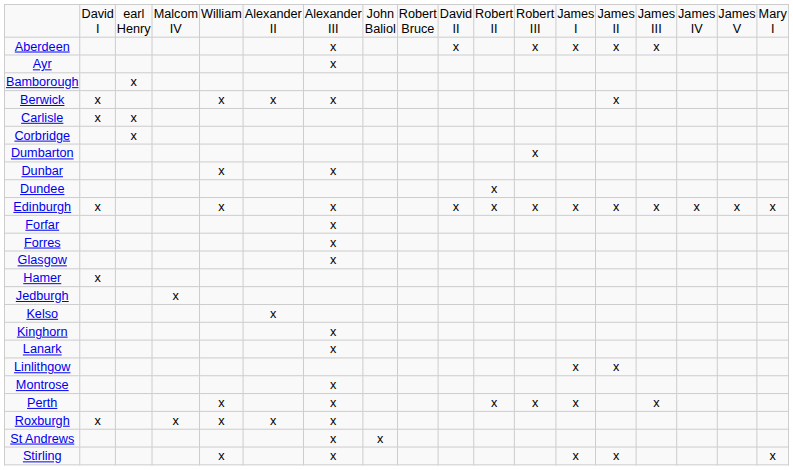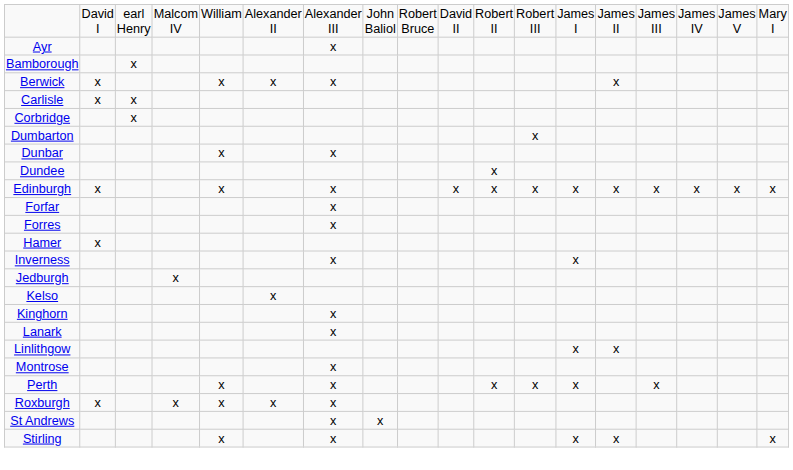 <table width= 100% align=center border=1 cellspacing=0 style="border: 1px #cccccc solid; border-collapse: collapse; background: #f9f9f9; margin: 0 position:right; font-size: 80%; vertical-align: top; text-align: center">
 <tr style="vertical-align: top; text-align: center">
 <td> </td>
 <td>David I</td>
 <td>earl<br>Henry</td>
 <td>Malcom IV</td>
 <td>William</td>
 <td>Alexander II</td>
 <td>Alexander III</td>
 <td>John<br>Baliol</td>
 <td>Robert<br>Bruce</td>
 <td>David II</td>
 <td>Robert II</td>
 <td>Robert III</td>
 <td>James I</td>
 <td>James II</td>
 <td>James III</td>
 <td>James IV</td>
 <td>James V</td>
 <td>Mary I</td>
-</tr>
-<tr>
-<td><a href='#'>Aberdeen</a></td>
-<td></td>
-<td></td>
-<td></td>
-<td></td>
-<td></td>
-<td>x</td>
-<td></td>
-<td></td>
-<td>x</td>
-<td></td>
-<td>x</td>
-<td>x</td>
-<td>x</td>
-<td>x</td>
-<td></td>
-<td></td>
-<td></td>
 </tr>
 <tr>
 <td><a href='#'>Ayr</a></td>
 <td></td>
 <td></td>
 <td></td>
 <td></td>
 <td></td>
 <td>x</td>
 <td></td>
 <td></td>
 <td></td>
 <td></td>
 <td></td>
 <td></td>
 <td></td>
 <td></td>
 <td></td>
 <td></td>
 <td></td>
 </tr>
 <tr>
 <td><a href='#'>Bamborough</a></td>
 <td></td>
 <td>x</td>
 <td></td>
 <td></td>
 <td></td>
 <td></td>
 <td></td>
 <td></td>
 <td></td>
 <td></td>
 <td></td>
 <td></td>
 <td></td>
 <td></td>
 <td></td>
 <td></td>
 <td></td>
 </tr>
 <tr>
 <td><a href='#'>Berwick</a></td>
 <td>x</td>
 <td></td>
 <td></td>
 <td>x</td>
 <td>x</td>
 <td>x</td>
 <td></td>
 <td></td>
 <td></td>
 <td></td>
 <td></td>
 <td></td>
 <td>x</td>
 <td></td>
 <td></td>
 <td></td>
 <td></td>
 </tr>
 <tr>
 <td><a href='#'>Carlisle</a></td>
 <td>x</td>
 <td>x</td>
 <td></td>
 <td></td>
 <td></td>
 <td></td>
 <td></td>
 <td></td>
 <td></td>
 <td></td>
 <td></td>
 <td></td>
 <td></td>
 <td></td>
 <td></td>
 <td></td>
 <td></td>
 </tr>
 <tr>
 <td><a href='#'>Corbridge</a></td>
 <td></td>
 <td>x</td>
 <td></td>
 <td></td>
 <td></td>
 <td></td>
 <td></td>
 <td></td>
 <td></td>
 <td></td>
 <td></td>
 <td></td>
 <td></td>
 <td></td>
 <td></td>
 <td></td>
 <td></td>
 </tr>
 <tr>
 <td><a href='#'>Dumbarton</a></td>
 <td></td>
 <td></td>
 <td></td>
 <td></td>
 <td></td>
 <td></td>
 <td></td>
 <td></td>
 <td></td>
 <td></td>
 <td>x</td>
 <td></td>
 <td></td>
 <td></td>
 <td></td>
 <td></td>
 <td></td>
 </tr>
 <tr>
 <td><a href='#'>Dunbar</a></td>
 <td></td>
 <td></td>
 <td></td>
 <td>x</td>
 <td></td>
 <td>x</td>
 <td></td>
 <td></td>
 <td></td>
 <td></td>
 <td></td>
 <td></td>
 <td></td>
 <td></td>
 <td></td>
 <td></td>
 <td></td>
 </tr>
 <tr>
 <td><a href='#'>Dundee</a></td>
 <td></td>
 <td></td>
 <td></td>
 <td></td>
 <td></td>
 <td></td>
 <td></td>
 <td></td>
 <td></td>
 <td>x</td>
 <td></td>
 <td></td>
 <td></td>
 <td></td>
 <td></td>
 <td></td>
 <td></td>
 </tr>
 <tr>
 <td><a href='#'>Edinburgh</a></td>
 <td>x</td>
 <td></td>
 <td></td>
 <td>x</td>
 <td></td>
 <td>x</td>
 <td></td>
 <td></td>
 <td>x</td>
 <td>x</td>
 <td>x</td>
 <td>x</td>
 <td>x</td>
 <td>x</td>
 <td>x</td>
 <td>x</td>
 <td>x</td>
 </tr>
 <tr>
 <td><a href='#'>Forfar</a></td>
 <td></td>
 <td></td>
 <td></td>
 <td></td>
 <td></td>
 <td>x</td>
 <td></td>
 <td></td>
 <td></td>
 <td></td>
 <td></td>
 <td></td>
 <td></td>
 <td></td>
 <td></td>
 <td></td>
 <td></td>
 </tr>
 <tr>
 <td><a href='#'>Forres</a></td>
 <td></td>
 <td></td>
 <td></td>
 <td></td>
 <td></td>
 <td>x</td>
 <td></td>
 <td></td>
 <td></td>
 <td></td>
 <td></td>
 <td></td>
 <td></td>
 <td></td>
 <td></td>
 <td></td>
 <td></td>
 </tr>
 <tr>
-<td><a href='#'>Glasgow</a></td>
+<td><a href='#'>Hamer</a></td>
+<td>x</td>
 <td></td>
 <td></td>
 <td></td>
 <td></td>
 <td></td>
-<td>x</td>
 <td></td>
 <td></td>
 <td></td>
 <td></td>
 <td></td>
 <td></td>
 <td></td>
 <td></td>
 <td></td>
 <td></td>
 <td></td>
 </tr>
 <tr>
-<td><a href='#'>Hamer</a></td>
+<td><a href='#'>Inverness</a></td>
+<td></td>
+<td></td>
+<td></td>
+<td></td>
+<td></td>
 <td>x</td>
 <td></td>
 <td></td>
 <td></td>
 <td></td>
 <td></td>
-<td></td>
-<td></td>
-<td></td>
-<td></td>
-<td></td>
-<td></td>
+<td>x</td>
 <td></td>
 <td></td>
 <td></td>
 <td></td>
 <td></td>
 </tr>
 <tr>
 <td><a href='#'>Jedburgh</a></td>
 <td></td>
 <td></td>
 <td>x</td>
 <td></td>
 <td></td>
 <td></td>
 <td></td>
 <td></td>
 <td></td>
 <td></td>
 <td></td>
 <td></td>
 <td></td>
 <td></td>
 <td></td>
 <td></td>
 <td></td>
 </tr>
 <tr>
 <td><a href='#'>Kelso</a></td>
 <td></td>
 <td></td>
 <td></td>
 <td></td>
 <td>x</td>
 <td></td>
 <td></td>
 <td></td>
 <td></td>
 <td></td>
 <td></td>
 <td></td>
 <td></td>
 <td></td>
 <td></td>
 <td></td>
 <td></td>
 </tr>
 <tr>
 <td><a href='#'>Kinghorn</a></td>
 <td></td>
 <td></td>
 <td></td>
 <td></td>
 <td></td>
 <td>x</td>
 <td></td>
 <td></td>
 <td></td>
 <td></td>
 <td></td>
 <td></td>
 <td></td>
 <td></td>
 <td></td>
 <td></td>
 <td></td>
 </tr>
 <tr>
 <td><a href='#'>Lanark</a></td>
 <td></td>
 <td></td>
 <td></td>
 <td></td>
 <td></td>
 <td>x</td>
 <td></td>
 <td></td>
 <td></td>
 <td></td>
 <td></td>
 <td></td>
 <td></td>
 <td></td>
 <td></td>
 <td></td>
 <td></td>
 </tr>
 <tr>
 <td><a href='#'>Linlithgow</a></td>
 <td></td>
 <td></td>
 <td></td>
 <td></td>
 <td></td>
 <td></td>
 <td></td>
 <td></td>
 <td></td>
 <td></td>
 <td></td>
 <td>x</td>
 <td>x</td>
 <td></td>
 <td></td>
 <td></td>
 <td></td>
 </tr>
 <tr>
 <td><a href='#'>Montrose</a></td>
 <td></td>
 <td></td>
 <td></td>
 <td></td>
 <td></td>
 <td>x</td>
 <td></td>
 <td></td>
 <td></td>
 <td></td>
 <td></td>
 <td></td>
 <td></td>
 <td></td>
 <td></td>
 <td></td>
 <td></td>
 </tr>
 <tr>
 <td><a href='#'>Perth</a></td>
 <td></td>
 <td></td>
 <td></td>
 <td>x</td>
 <td></td>
 <td>x</td>
 <td></td>
 <td></td>
 <td></td>
 <td>x</td>
 <td>x</td>
 <td>x</td>
 <td></td>
 <td>x</td>
 <td></td>
 <td></td>
 <td></td>
 </tr>
 <tr>
 <td><a href='#'>Roxburgh</a></td>
 <td>x</td>
 <td></td>
 <td>x</td>
 <td>x</td>
 <td>x</td>
 <td>x</td>
 <td></td>
 <td></td>
 <td></td>
 <td></td>
 <td></td>
 <td></td>
 <td></td>
 <td></td>
 <td></td>
 <td></td>
 <td></td>
 </tr>
 <tr>
 <td><a href='#'>St Andrews</a></td>
 <td></td>
 <td></td>
 <td></td>
 <td></td>
 <td></td>
 <td>x</td>
 <td>x</td>
 <td></td>
 <td></td>
 <td></td>
 <td></td>
 <td></td>
 <td></td>
 <td></td>
 <td></td>
 <td></td>
 <td></td>
 </tr>
 <tr>
 <td><a href='#'>Stirling</a></td>
 <td></td>
 <td></td>
 <td></td>
 <td>x</td>
 <td></td>
 <td>x</td>
 <td></td>
 <td></td>
 <td></td>
 <td></td>
 <td></td>
 <td>x</td>
 <td>x</td>
 <td></td>
 <td></td>
 <td></td>
 <td>x</td>
 </tr>
 </table>
